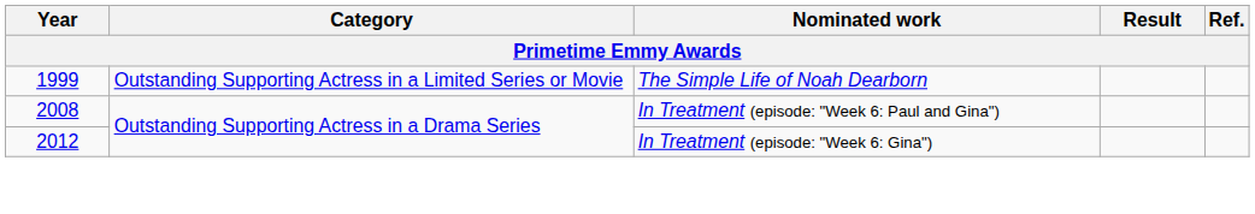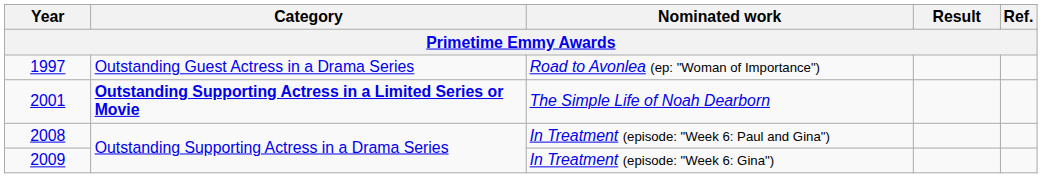 <table class=wikitable>
 <tr>
 <th scope="col" style="width:5em;">Year</th>
 <th scope="col" style="width:27em;">Category</th>
 <th scope="col" style="width:24em;">Nominated work</th>
 <th scope="col" style="width:5em;">Result</th>
 <th>Ref.</th>
 </tr>
 <tr>
 <th colspan=5><a href='#'>Primetime Emmy Awards</a></th>
 </tr>
 <tr>
-<td style="text-align:center;"><a href='#'>1999</a></td>
-<td><a href='#'>Outstanding Supporting Actress in a Limited Series or Movie</a></td>
+<td style="text-align:center;"><a href='#'>1997</a></td>
+<td><a href='#'>Outstanding Guest Actress in a Drama Series</a></td>
+<td><em><a href='#'>Road to Avonlea</a></em> <small> (ep: "Woman of Importance") </small></td>
+<td></td>
+<td style="text-align:center;"></td>
+</tr>
+<tr>
+<td style="text-align:center;"><a href='#'>2001</a></td>
+<td><strong><a href='#'>Outstanding Supporting Actress in a Limited Series or Movie</a></strong></td>
 <td><em><a href='#'>The Simple Life of Noah Dearborn</a></em></td>
 <td></td>
 <td style="text-align:center;"></td>
 </tr>
 <tr>
 <td style="text-align:center;"><a href='#'>2008</a></td>
 <td rowspan="2"><a href='#'>Outstanding Supporting Actress in a Drama Series</a></td>
 <td><em><a href='#'>In Treatment</a></em> <small> (episode: "Week 6: Paul and Gina") </small></td>
 <td></td>
 <td style="text-align:center;"></td>
 </tr>
 <tr>
-<td style="text-align:center;"><a href='#'>2012</a></td>
+<td style="text-align:center;"><a href='#'>2009</a></td>
 <td><em><a href='#'>In Treatment</a></em> <small> (episode: "Week 6: Gina") </small></td>
 <td></td>
 <td style="text-align:center;"></td>
 </tr>
 </table>
